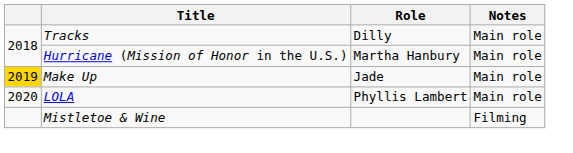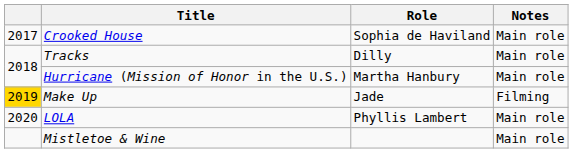 <table class="wikitable sortable">
 <tr>
 <th></th>
 <th>Title</th>
 <th>Role</th>
 <th>Notes</th>
+</tr>
+<tr>
+<td>2017</td>
+<td><em><a href='#'>Crooked House</a></em></td>
+<td>Sophia de Haviland</td>
+<td>Main role</td>
 </tr>
 <tr>
 <td rowspan="2">2018</td>
 <td><em>Tracks</em></td>
 <td>Dilly</td>
 <td>Main role</td>
 </tr>
 <tr>
 <td><em><a href='#'>Hurricane</a></em> (<em>Mission of Honor</em> in the U.S.)</td>
 <td>Martha Hanbury</td>
 <td>Main role</td>
 </tr>
 <tr>
 <td style="background: gold;">2019</td>
 <td><em>Make Up</em></td>
 <td>Jade</td>
-<td>Main role</td>
+<td>Filming</td>
 </tr>
 <tr>
 <td>2020</td>
 <td><em><a href='#'>LOLA</a></em></td>
 <td>Phyllis Lambert</td>
 <td>Main role</td>
 </tr>
 <tr>
 <td></td>
 <td><em>Mistletoe & Wine</em></td>
 <td></td>
-<td>Filming</td>
+<td>Main role</td>
 </tr>
 </table>
